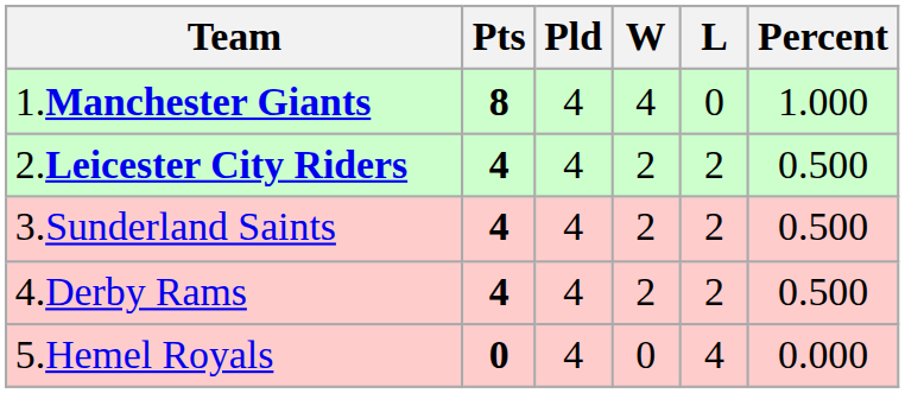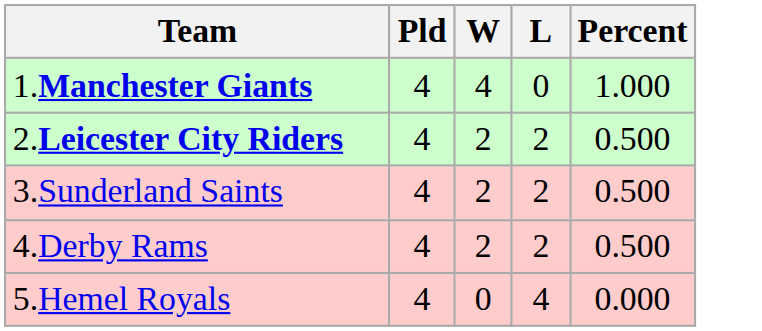 <table class="wikitable" style="text-align: center;">
 <tr>
 <th width="175">Team</th>
-<th width="20" abbr="Points">Pts</th>
 <th width="20" abbr="Played">Pld</th>
 <th width="20" abbr="Won">W</th>
 <th width="20" abbr="Lost">L</th>
 <th width="20" abbr="Percentage">Percent</th>
 </tr>
 <tr style="background: #ccffcc;">
 <td style="text-align:left;">1.<strong><a href='#'>Manchester Giants</a></strong></td>
-<td><strong>8</strong></td>
 <td>4</td>
 <td>4</td>
 <td>0</td>
 <td>1.000</td>
 </tr>
 <tr style="background: #ccffcc;">
 <td style="text-align:left;">2.<strong><a href='#'>Leicester City Riders</a></strong></td>
-<td><strong>4</strong></td>
 <td>4</td>
 <td>2</td>
 <td>2</td>
 <td>0.500</td>
 </tr>
 <tr style="background: #ffcccc;">
 <td style="text-align:left;">3.<a href='#'>Sunderland Saints</a></td>
-<td><strong>4</strong></td>
 <td>4</td>
 <td>2</td>
 <td>2</td>
 <td>0.500</td>
 </tr>
 <tr style="background: #ffcccc;">
 <td style="text-align:left;">4.<a href='#'>Derby Rams</a></td>
-<td><strong>4</strong></td>
 <td>4</td>
 <td>2</td>
 <td>2</td>
 <td>0.500</td>
 </tr>
 <tr style="background: #ffcccc;">
 <td style="text-align:left;">5.<a href='#'>Hemel Royals</a></td>
-<td><strong>0</strong></td>
 <td>4</td>
 <td>0</td>
 <td>4</td>
 <td>0.000</td>
 </tr>
 </table>
